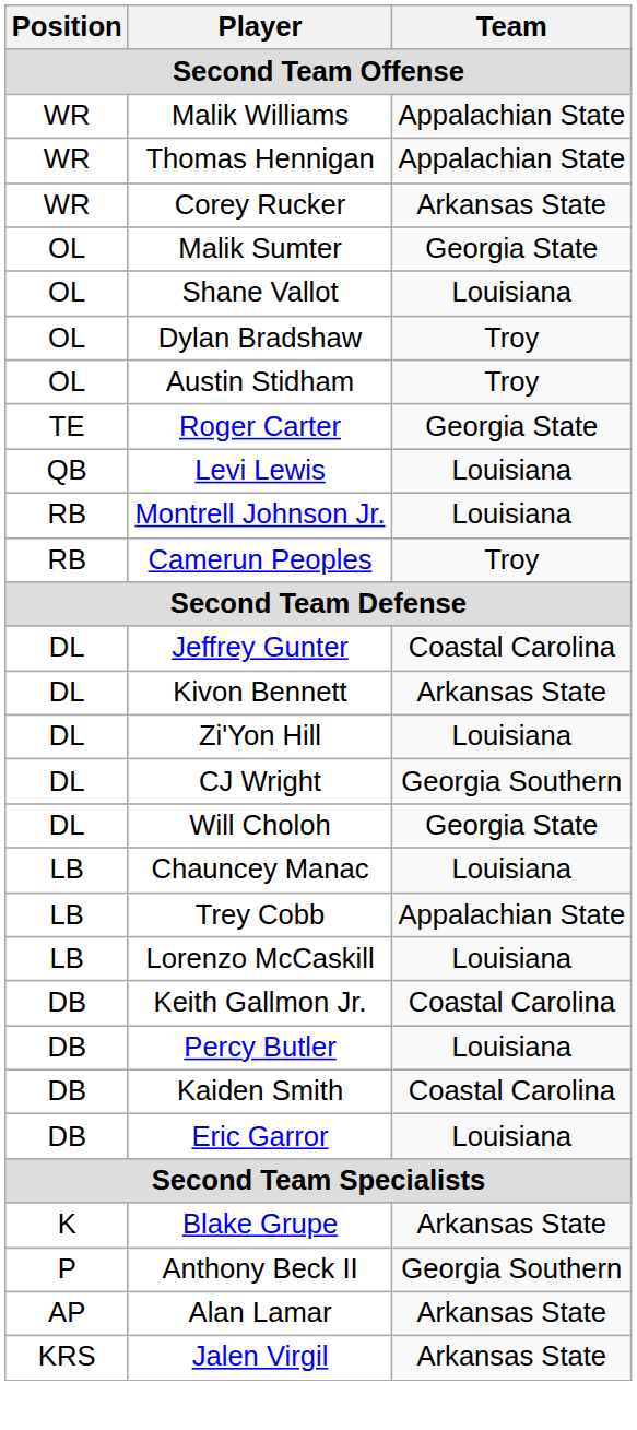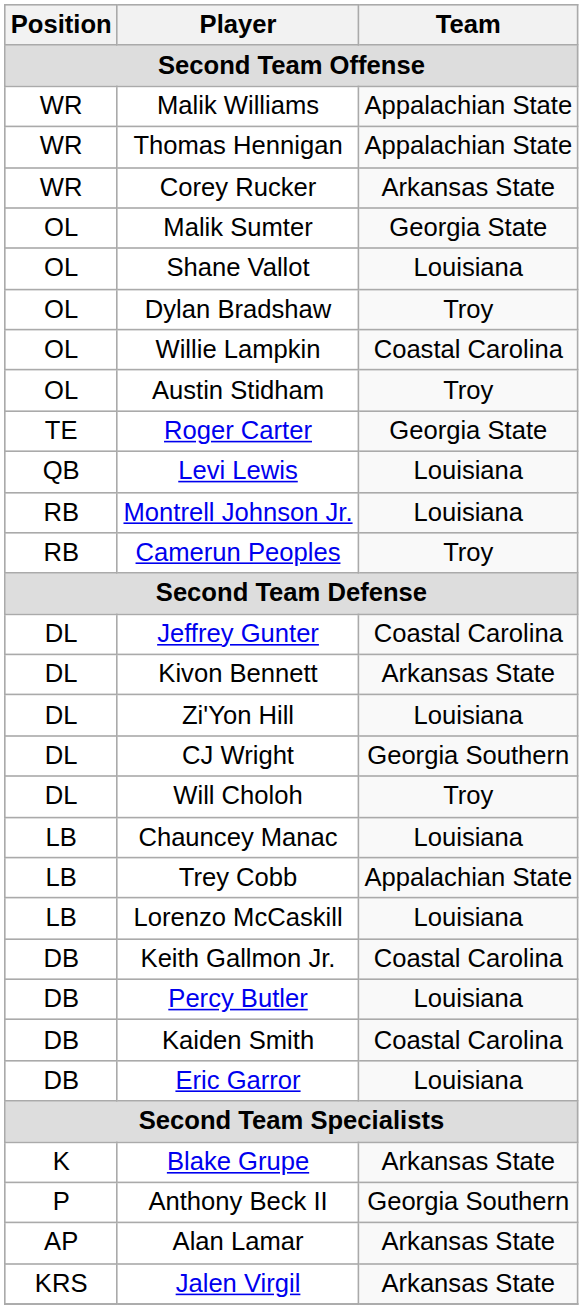 <table class="wikitable" border="0">
 <tr>
 <th>Position</th>
 <th>Player</th>
 <th>Team</th>
 </tr>
 <tr>
 <td colspan="3" style="text-align:center; background:#ddd;"><strong>Second Team Offense </strong></td>
 </tr>
 <tr style="text-align:center;">
 <td style="background:white">WR</td>
 <td style="background:white">Malik Williams</td>
 <td style=>Appalachian State</td>
 </tr>
 <tr style="text-align:center;">
 <td style="background:white">WR</td>
 <td style="background:white">Thomas Hennigan</td>
 <td style=>Appalachian State</td>
 </tr>
 <tr style="text-align:center;">
 <td style="background:white">WR</td>
 <td style="background:white">Corey Rucker</td>
 <td style=>Arkansas State</td>
 </tr>
 <tr style="text-align:center;">
 <td style="background:white">OL</td>
 <td style="background:white">Malik Sumter</td>
 <td style=>Georgia State</td>
 </tr>
 <tr style="text-align:center;">
 <td style="background:white">OL</td>
 <td style="background:white">Shane Vallot</td>
 <td style=>Louisiana</td>
 </tr>
 <tr style="text-align:center;">
 <td style="background:white">OL</td>
 <td style="background:white">Dylan Bradshaw</td>
 <td style=>Troy</td>
+</tr>
+<tr style="text-align:center;">
+<td style="background:white">OL</td>
+<td style="background:white">Willie Lampkin</td>
+<td style=>Coastal Carolina</td>
 </tr>
 <tr style="text-align:center;">
 <td style="background:white">OL</td>
 <td style="background:white">Austin Stidham</td>
 <td style=>Troy</td>
 </tr>
 <tr style="text-align:center;">
 <td style="background:white">TE</td>
 <td style="background:white"><a href='#'>Roger Carter</a></td>
 <td style=>Georgia State</td>
 </tr>
 <tr style="text-align:center;">
 <td style="background:white">QB</td>
 <td style="background:white"><a href='#'>Levi Lewis</a></td>
 <td style=>Louisiana</td>
 </tr>
 <tr style="text-align:center;">
 <td style="background:white">RB</td>
 <td style="background:white"><a href='#'>Montrell Johnson Jr.</a></td>
 <td style=>Louisiana</td>
 </tr>
 <tr style="text-align:center;">
 <td style="background:white">RB</td>
 <td style="background:white"><a href='#'>Camerun Peoples</a></td>
 <td style=>Troy</td>
 </tr>
 <tr>
 <td colspan="3" style="text-align:center; background:#ddd;"><strong>Second Team Defense</strong></td>
 </tr>
 <tr style="text-align:center;">
 <td style="background:white">DL</td>
 <td style="background:white"><a href='#'>Jeffrey Gunter</a></td>
 <td style=>Coastal Carolina</td>
 </tr>
 <tr style="text-align:center;">
 <td style="background:white">DL</td>
 <td style="background:white">Kivon Bennett</td>
 <td style=>Arkansas State</td>
 </tr>
 <tr style="text-align:center;">
 <td style="background:white">DL</td>
 <td style="background:white">Zi'Yon Hill</td>
 <td style=>Louisiana</td>
 </tr>
 <tr style="text-align:center;">
 <td style="background:white">DL</td>
 <td style="background:white">CJ Wright</td>
 <td style=>Georgia Southern</td>
 </tr>
 <tr style="text-align:center;">
 <td style="background:white">DL</td>
 <td style="background:white">Will Choloh</td>
-<td style=>Georgia State</td>
+<td style=>Troy</td>
 </tr>
 <tr style="text-align:center;">
 <td style="background:white">LB</td>
 <td style="background:white">Chauncey Manac</td>
 <td style=>Louisiana</td>
 </tr>
 <tr style="text-align:center;">
 <td style="background:white">LB</td>
 <td style="background:white">Trey Cobb</td>
 <td style=>Appalachian State</td>
 </tr>
 <tr style="text-align:center;">
 <td style="background:white">LB</td>
 <td style="background:white">Lorenzo McCaskill</td>
 <td style=>Louisiana</td>
 </tr>
 <tr style="text-align:center;">
 <td style="background:white">DB</td>
 <td style="background:white">Keith Gallmon Jr.</td>
 <td style=>Coastal Carolina</td>
 </tr>
 <tr style="text-align:center;">
 <td style="background:white">DB</td>
 <td style="background:white"><a href='#'>Percy Butler</a></td>
 <td style=>Louisiana</td>
 </tr>
 <tr style="text-align:center;">
 <td style="background:white">DB</td>
 <td style="background:white">Kaiden Smith</td>
 <td style=>Coastal Carolina</td>
 </tr>
 <tr style="text-align:center;">
 <td style="background:white">DB</td>
 <td style="background:white"><a href='#'>Eric Garror</a></td>
 <td style=>Louisiana</td>
 </tr>
 <tr>
 <td colspan="3" style="text-align:center; background:#ddd;"><strong>Second Team Specialists</strong></td>
 </tr>
 <tr style="text-align:center;">
 <td style="background:white">K</td>
 <td style="background:white"><a href='#'>Blake Grupe</a></td>
 <td style=>Arkansas State</td>
 </tr>
 <tr style="text-align:center;">
 <td style="background:white">P</td>
 <td style="background:white">Anthony Beck II</td>
 <td style=>Georgia Southern</td>
 </tr>
 <tr style="text-align:center;">
 <td style="background:white">AP</td>
 <td style="background:white">Alan Lamar</td>
 <td style=>Arkansas State</td>
 </tr>
 <tr style="text-align:center;">
 <td style="background:white">KRS</td>
 <td style="background:white"><a href='#'>Jalen Virgil</a></td>
 <td style=>Arkansas State</td>
 </tr>
 <tr style="text-align:center;">
 </tr>
 </table>
